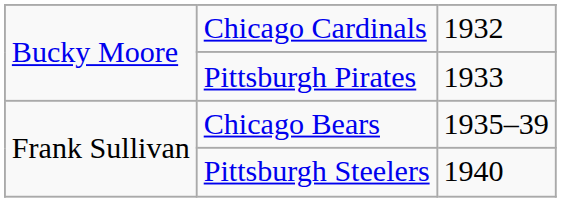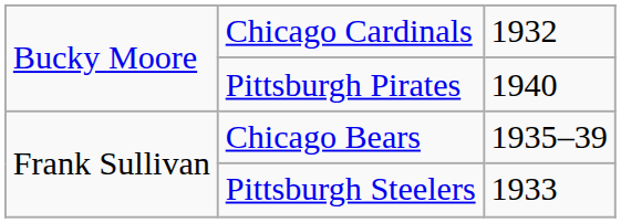 <table class= "wikitable">
 <tr>
 <td rowspan=2><a href='#'>Bucky Moore</a></td>
 <td><a href='#'>Chicago Cardinals</a></td>
 <td>1932</td>
 </tr>
 <tr>
 <td><a href='#'>Pittsburgh Pirates</a></td>
-<td>1933</td>
+<td>1940</td>
 </tr>
 <tr>
 <td rowspan=2>Frank Sullivan</td>
 <td><a href='#'>Chicago Bears</a></td>
 <td>1935–39</td>
 </tr>
 <tr>
 <td><a href='#'>Pittsburgh Steelers</a></td>
-<td>1940</td>
+<td>1933</td>
 </tr>
 </table>
